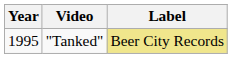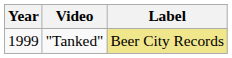 <table class="wikitable">
 <tr>
 <th>Year</th>
 <th>Video</th>
 <th>Label</th>
 </tr>
 <tr>
-<td>1995</td>
+<td>1999</td>
 <td>"Tanked"</td>
 <td style="background: khaki;">Beer City Records</td>
 </tr>
 </table>
